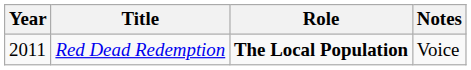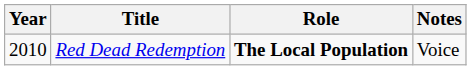 <table class="wikitable">
 <tr>
 <th>Year</th>
 <th>Title</th>
 <th>Role</th>
 <th>Notes</th>
 </tr>
 <tr>
-<td>2011</td>
+<td>2010</td>
 <td><em><a href='#'>Red Dead Redemption</a></em></td>
 <td><strong>The Local Population</strong></td>
 <td>Voice</td>
 </tr>
 </table>
